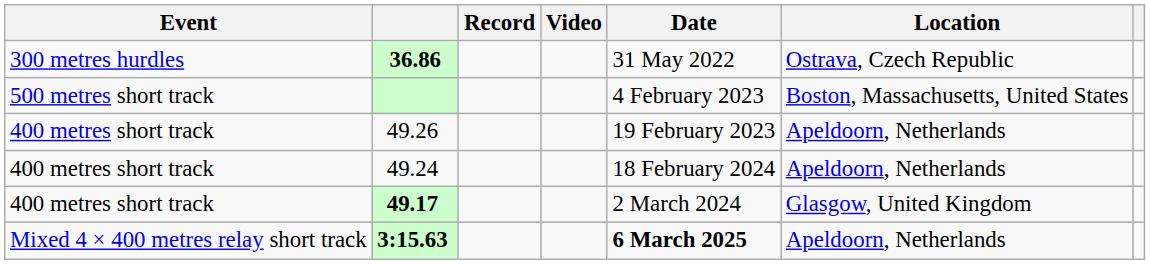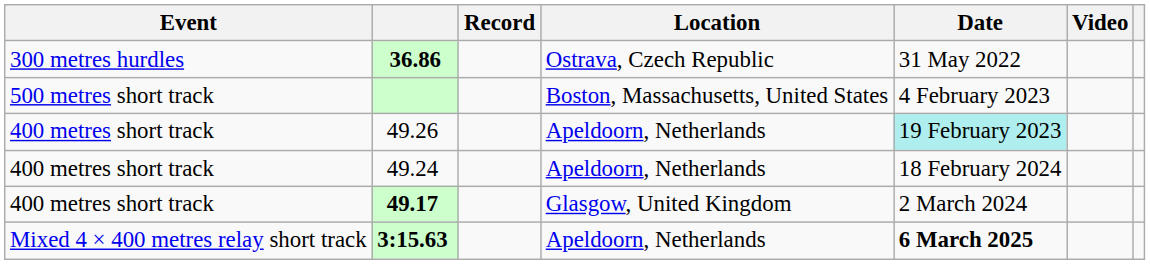 <table class="wikitable sortable">
 <tr>
 <th scope="col">Event</th>
 <th scope="col"></th>
 <th scope="col">Record</th>
+<th scope="col">Location</th>
+<th scope="col">Date</th>
 <th scope="col" class="unsortable">Video</th>
-<th scope="col">Date</th>
-<th scope="col">Location</th>
 <th scope="col" class="unsortable"></th>
 </tr>
 <tr>
 <td><a href='#'>300 metres hurdles</a></td>
 <td style="background:#cfc;text-align:center;font-weight:bold">36.86</td>
 <td style="text-align:center"></td>
+<td><a href='#'>Ostrava</a>, Czech Republic</td>
+<td>31 May 2022</td>
 <td style="text-align:center"></td>
-<td>31 May 2022</td>
-<td><a href='#'>Ostrava</a>, Czech Republic</td>
 <td style="text-align:center"></td>
 </tr>
 <tr>
 <td><a href='#'>500 metres</a> short track</td>
 <td style="background:#cfc;text-align:center;font-weight:bold"></td>
 <td style="text-align:center"></td>
+<td><a href='#'>Boston</a>, Massachusetts, United States</td>
+<td>4 February 2023</td>
 <td style="text-align:center"></td>
-<td>4 February 2023</td>
-<td><a href='#'>Boston</a>, Massachusetts, United States</td>
 <td style="text-align:center"></td>
 </tr>
 <tr>
 <td><a href='#'>400 metres</a> short track</td>
 <td style="text-align:center">49.26 </td>
 <td style="text-align:center"></td>
+<td><a href='#'>Apeldoorn</a>, Netherlands</td>
+<td style="background: paleturquoise;">19 February 2023</td>
 <td style="text-align:center"></td>
-<td>19 February 2023</td>
-<td><a href='#'>Apeldoorn</a>, Netherlands</td>
 <td style="text-align:center"></td>
 </tr>
 <tr>
 <td>400 metres short track</td>
 <td style="text-align:center">49.24 </td>
 <td style="text-align:center"></td>
+<td><a href='#'>Apeldoorn</a>, Netherlands</td>
+<td>18 February 2024</td>
 <td style="text-align:center"></td>
-<td>18 February 2024</td>
-<td><a href='#'>Apeldoorn</a>, Netherlands</td>
 <td style="text-align:center"></td>
 </tr>
 <tr>
 <td>400 metres short track</td>
 <td style="background:#cfc;text-align:center;font-weight:bold">49.17 </td>
 <td style="text-align:center"></td>
+<td><a href='#'>Glasgow</a>, United Kingdom</td>
+<td>2 March 2024</td>
 <td style="text-align:center"></td>
-<td>2 March 2024</td>
-<td><a href='#'>Glasgow</a>, United Kingdom</td>
 <td style="text-align:center"></td>
 </tr>
 <tr>
 <td><a href='#'>Mixed 4 × 400 metres relay</a> short track</td>
 <td style="background:#cfc;text-align:center;font-weight:bold">3:15.63 </td>
 <td style="text-align:center"></td>
+<td><a href='#'>Apeldoorn</a>, Netherlands</td>
+<td><strong>6 March 2025</strong></td>
 <td style="text-align:center"></td>
-<td><strong>6 March 2025</strong></td>
-<td><a href='#'>Apeldoorn</a>, Netherlands</td>
 <td style="text-align:center"></td>
 </tr>
 </table>
